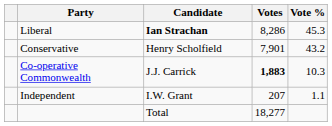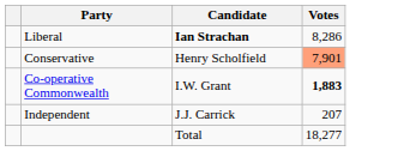 <table class="wikitable">
 <tr>
 <th></th>
 <th scope="col" width="175">Party</th>
 <th scope="col" width="150">Candidate</th>
 <th>Votes</th>
-<th>Vote %</th>
 </tr>
 <tr>
 <td>   </td>
 <td>Liberal</td>
 <td><strong>Ian Strachan</strong></td>
 <td align=right>8,286</td>
-<td align=right>45.3</td>
 </tr>
 <tr |>
 <td>   </td>
 <td>Conservative</td>
 <td>Henry Scholfield</td>
-<td align=right>7,901</td>
-<td align=right>43.2</td>
+<td align=right style="background: lightsalmon;">7,901</td>
 </tr>
 <tr>
 <td>   </td>
 <td><a href='#'>Co-operative Commonwealth</a></td>
-<td>J.J. Carrick</td>
+<td>I.W. Grant</td>
 <td align=right><strong>1,883</strong></td>
-<td align=right>10.3</td>
 </tr>
 <tr>
 <td>   </td>
 <td>Independent</td>
-<td>I.W. Grant</td>
+<td>J.J. Carrick</td>
 <td align=right>207</td>
-<td align=right>1.1</td>
 </tr>
 <tr |>
 <td></td>
 <td></td>
 <td>Total</td>
 <td align=right>18,277</td>
-<td></td>
 </tr>
 </table>
